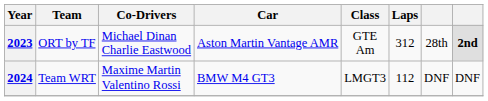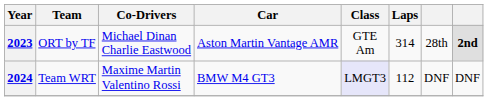 <table class="wikitable" style="text-align:center; font-size:90%">
 <tr>
 <th>Year</th>
 <th>Team</th>
 <th>Co-Drivers</th>
 <th>Car</th>
 <th>Class</th>
 <th>Laps</th>
 <th></th>
 <th></th>
 </tr>
 <tr>
 <th><a href='#'>2023</a></th>
 <td align="left" nowrap> <a href='#'>ORT by TF</a></td>
 <td align="left" nowrap> <a href='#'>Michael Dinan</a><br> <a href='#'>Charlie Eastwood</a></td>
 <td align="left" nowrap><a href='#'>Aston Martin Vantage AMR</a></td>
 <td>GTE<br>Am</td>
-<td>312</td>
+<td>314</td>
 <td>28th</td>
 <td style="background:#DFDFDF;"><strong>2nd</strong></td>
 </tr>
 <tr>
 <th><a href='#'>2024</a></th>
 <td align="left" nowrap> <a href='#'>Team WRT</a></td>
 <td align="left" nowrap> <a href='#'>Maxime Martin</a><br> <a href='#'>Valentino Rossi</a></td>
 <td align="left" nowrap><a href='#'>BMW M4 GT3</a></td>
-<td>LMGT3</td>
+<td style="background: lavender;">LMGT3</td>
 <td>112</td>
 <td>DNF</td>
 <td>DNF</td>
 </tr>
 <tr>
 </tr>
 </table>
